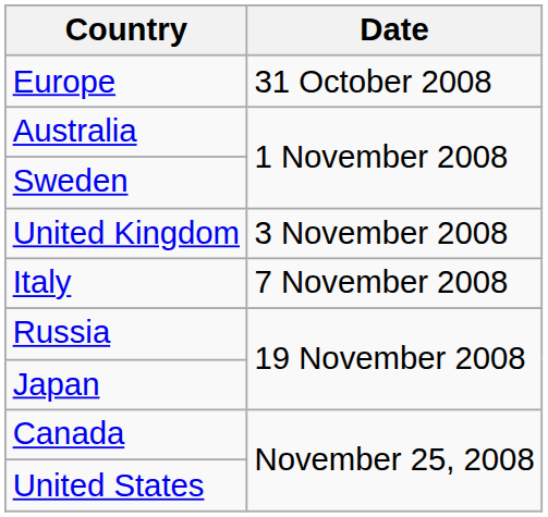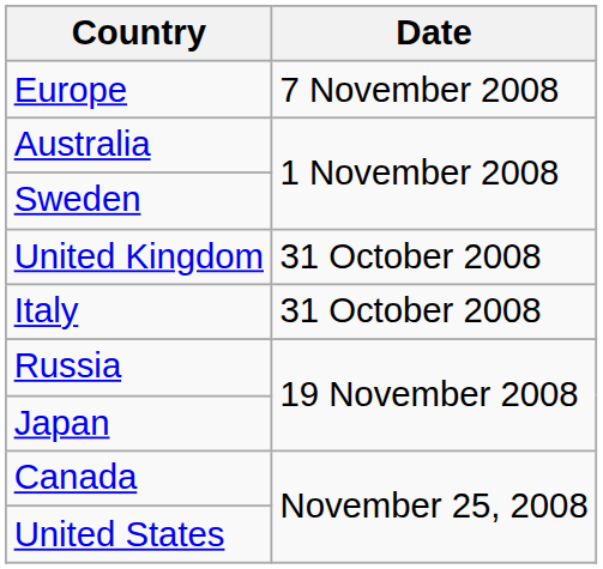 <table class="wikitable">
 <tr>
 <th>Country</th>
 <th>Date</th>
 </tr>
 <tr>
 <td rowspan="1"><a href='#'>Europe</a></td>
-<td rowspan="1">31 October 2008</td>
+<td rowspan="1">7 November 2008</td>
 </tr>
 <tr>
 <td rowspan="1"><a href='#'>Australia</a></td>
 <td rowspan="2">1 November 2008</td>
 </tr>
 <tr>
 <td rowspan="1"><a href='#'>Sweden</a></td>
 </tr>
 <tr>
 <td rowspan="1"><a href='#'>United Kingdom</a></td>
-<td rowspan="1">3 November 2008</td>
+<td rowspan="1">31 October 2008</td>
 </tr>
 <tr>
 <td rowspan="1"><a href='#'>Italy</a></td>
-<td rowspan="1">7 November 2008</td>
+<td rowspan="1">31 October 2008</td>
 </tr>
 <tr>
 <td rowspan="1"><a href='#'>Russia</a></td>
 <td rowspan="2">19 November 2008</td>
 </tr>
 <tr>
 <td rowspan="1"><a href='#'>Japan</a></td>
 </tr>
 <tr>
 <td rowspan="1"><a href='#'>Canada</a></td>
 <td rowspan="2">November 25, 2008</td>
 </tr>
 <tr>
 <td rowspan="1"><a href='#'>United States</a></td>
 </tr>
 </table>
